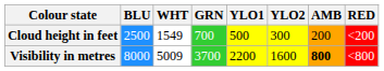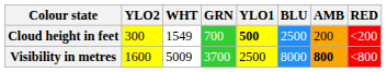 <table class="wikitable">
 <tr>
 <th>Colour state</th>
-<th>BLU</th>
+<th>YLO2</th>
 <th>WHT</th>
 <th>GRN</th>
 <th>YLO1</th>
-<th>YLO2</th>
+<th>BLU</th>
 <th>AMB</th>
 <th>RED</th>
 </tr>
 <tr>
 <th>Cloud height in feet</th>
-<td style="background-color: dodgerblue; color: white">2500</td>
+<td style="background-color: yellow">300</td>
 <td style="background-color: white">1549</td>
 <td style="background-color: limegreen; color: white">700</td>
-<td style="background-color: yellow">500</td>
-<td style="background-color: yellow">300</td>
+<td style="background-color: yellow"><strong>500</strong></td>
+<td style="background-color: dodgerblue; color: white">2500</td>
 <td style="background-color: orange">200</td>
 <td style="background-color: red; color: white"><200</td>
 </tr>
 <tr>
 <th>Visibility in metres</th>
-<td style="background-color: dodgerblue; color: white">8000</td>
+<td style="background-color: yellow">1600</td>
 <td style="background-color: white">5009</td>
 <td style="background-color: limegreen; color: white">3700</td>
-<td style="background-color: yellow">2200</td>
-<td style="background-color: yellow">1600</td>
+<td style="background-color: yellow">2500</td>
+<td style="background-color: dodgerblue; color: white">8000</td>
 <td style="background-color: orange"><strong>800</strong></td>
 <td style="background-color: red; color: white"><800</td>
 </tr>
 </table>
